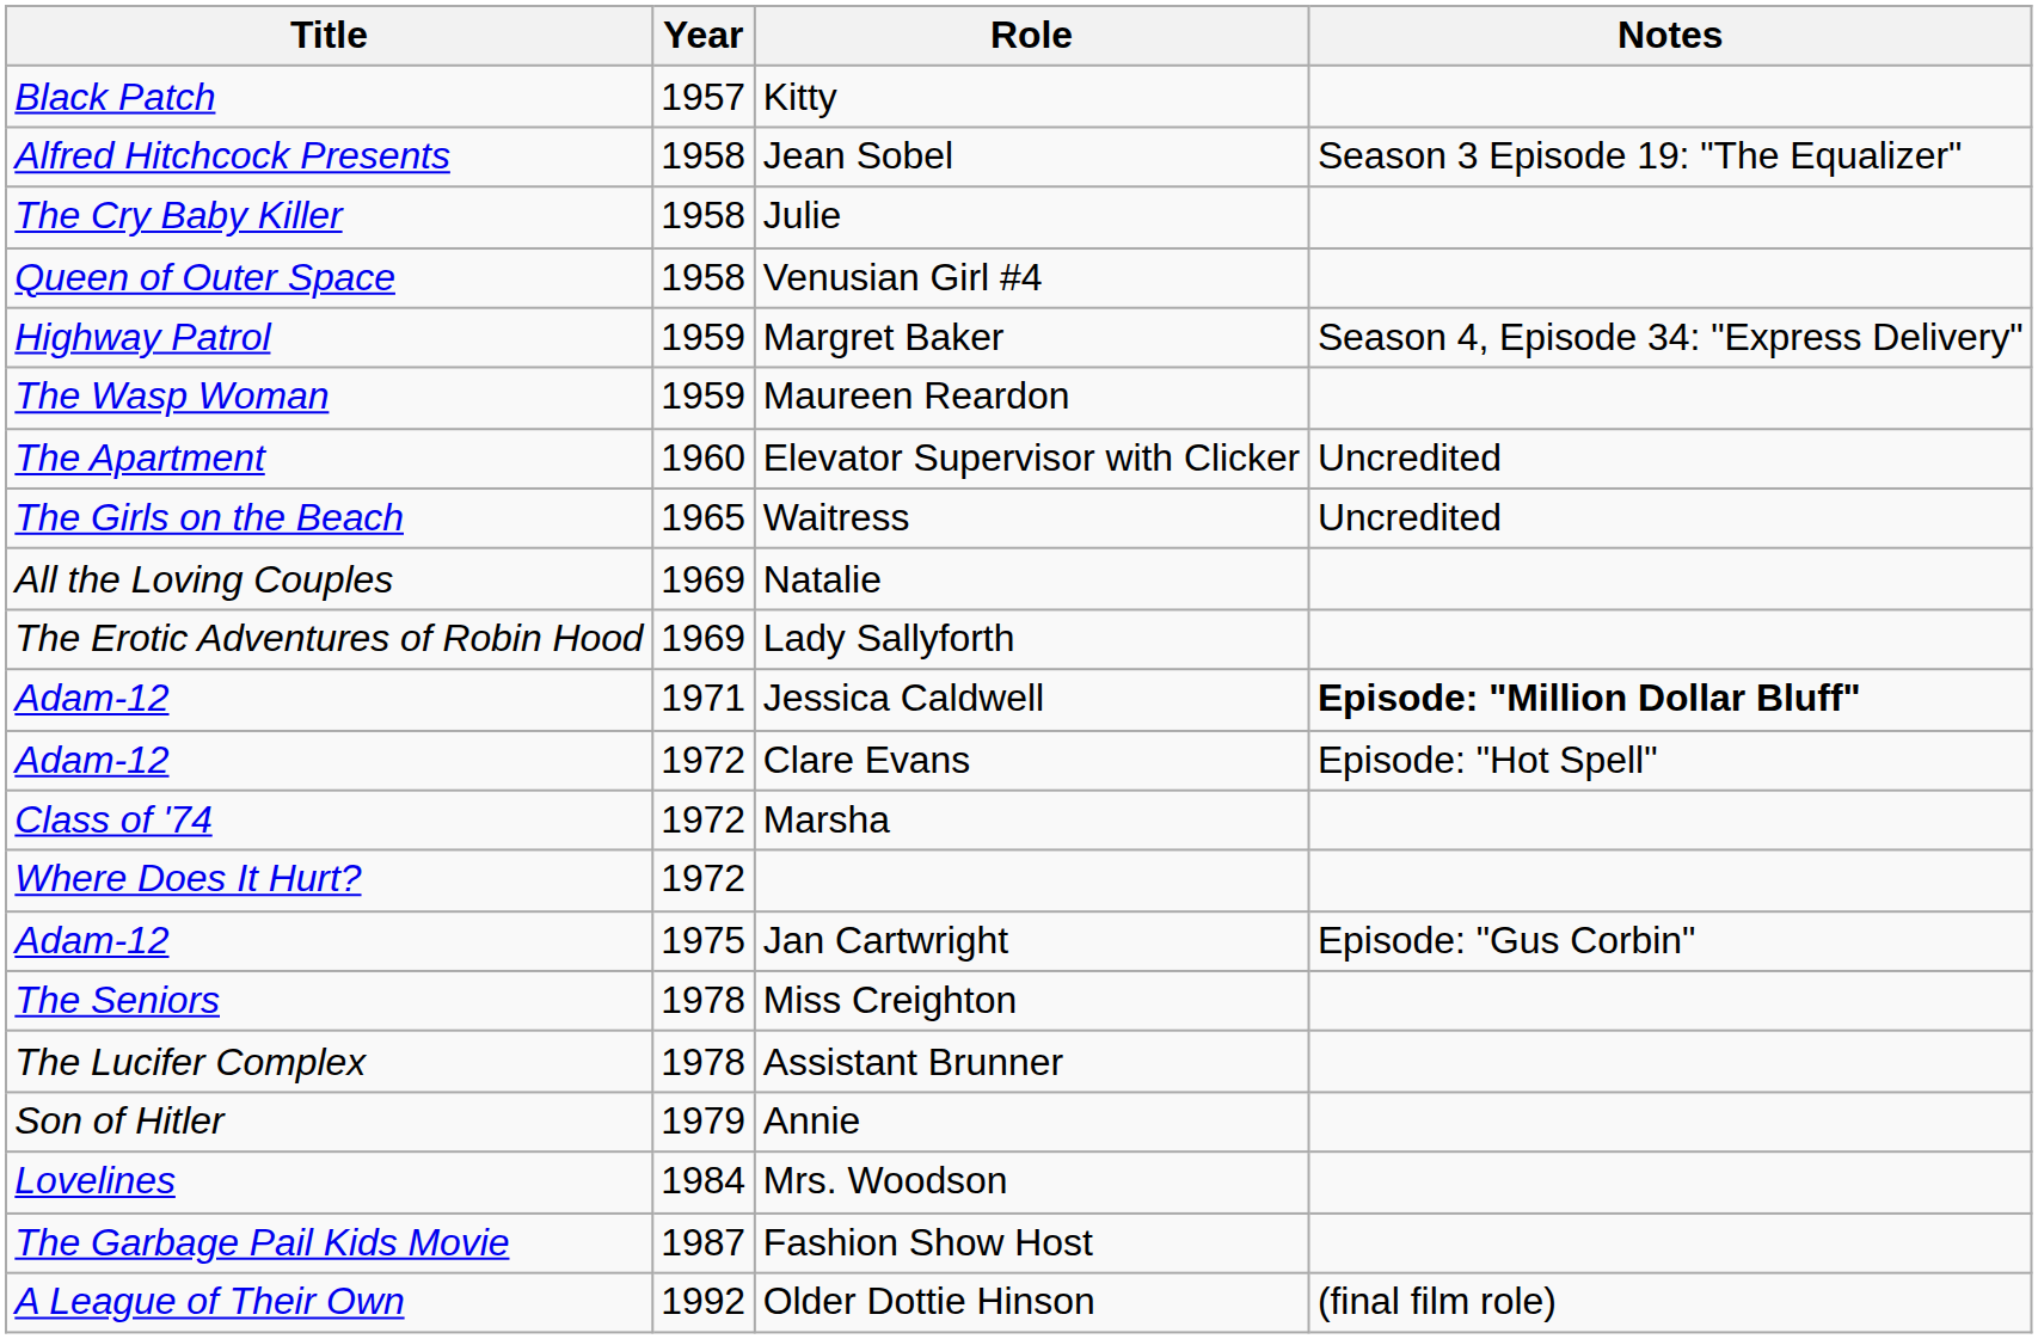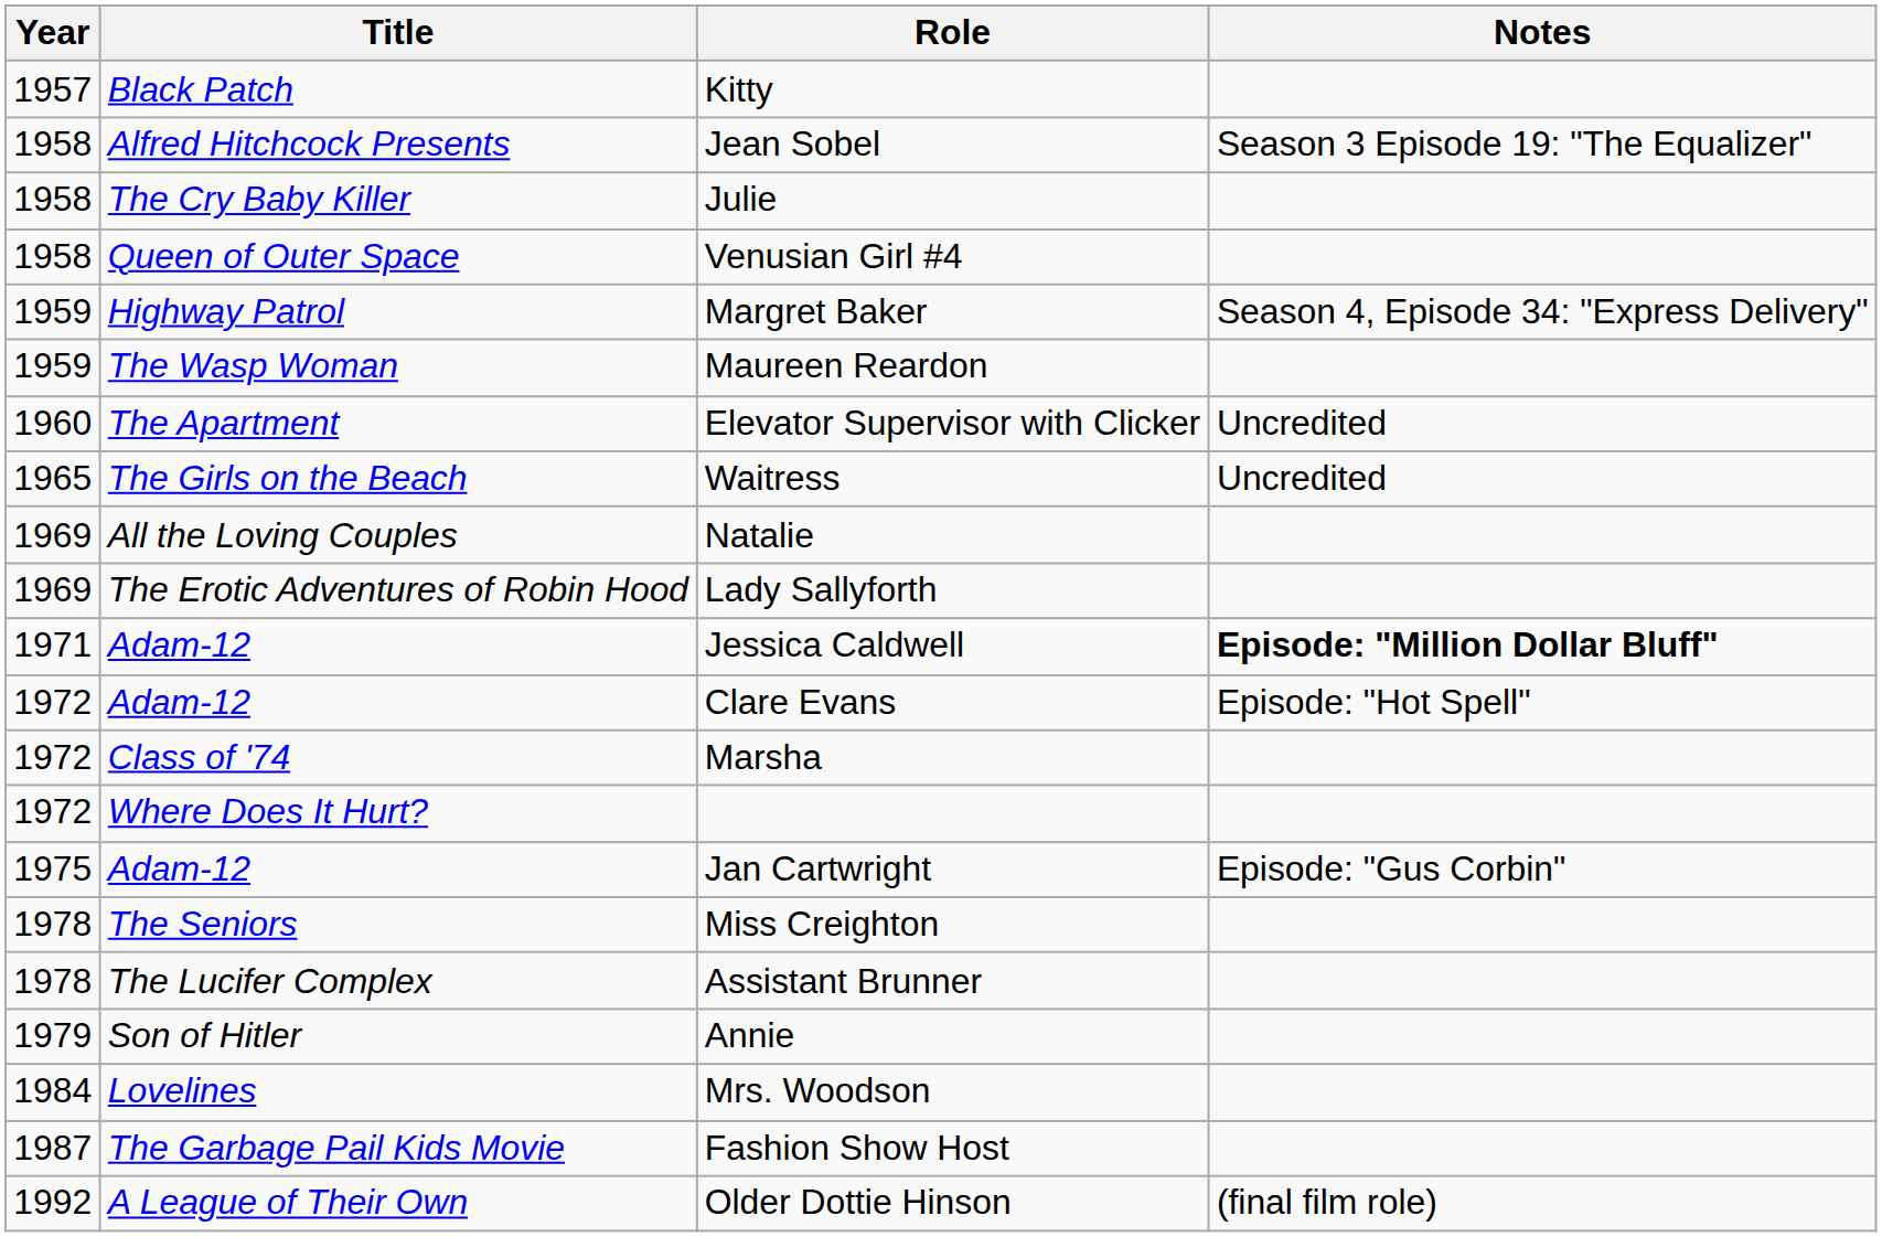 <table class="wikitable">
 <tr>
+<th>Year</th>
 <th>Title</th>
-<th>Year</th>
 <th>Role</th>
 <th>Notes</th>
 </tr>
 <tr>
+<td>1957</td>
 <td><em><a href='#'>Black Patch</a></em></td>
-<td>1957</td>
 <td>Kitty</td>
 <td></td>
 </tr>
 <tr>
+<td>1958</td>
 <td><em><a href='#'>Alfred Hitchcock Presents</a></em></td>
-<td>1958</td>
 <td>Jean Sobel</td>
 <td>Season 3 Episode 19: "The Equalizer"</td>
 </tr>
 <tr>
+<td>1958</td>
 <td><em><a href='#'>The Cry Baby Killer</a></em></td>
-<td>1958</td>
 <td>Julie</td>
 <td></td>
 </tr>
 <tr>
+<td>1958</td>
 <td><em><a href='#'>Queen of Outer Space</a></em></td>
-<td>1958</td>
 <td>Venusian Girl #4</td>
 <td></td>
 </tr>
 <tr>
+<td>1959</td>
 <td><em><a href='#'>Highway Patrol</a></em></td>
-<td>1959</td>
 <td>Margret Baker</td>
 <td>Season 4, Episode 34: "Express Delivery"</td>
 </tr>
 <tr>
+<td>1959</td>
 <td><em><a href='#'>The Wasp Woman</a></em></td>
-<td>1959</td>
 <td>Maureen Reardon</td>
 <td></td>
 </tr>
 <tr>
+<td>1960</td>
 <td><em><a href='#'>The Apartment</a></em></td>
-<td>1960</td>
 <td>Elevator Supervisor with Clicker</td>
 <td>Uncredited</td>
 </tr>
 <tr>
+<td>1965</td>
 <td><em><a href='#'>The Girls on the Beach</a></em></td>
-<td>1965</td>
 <td>Waitress</td>
 <td>Uncredited</td>
 </tr>
 <tr>
+<td>1969</td>
 <td><em>All the Loving Couples</em></td>
-<td>1969</td>
 <td>Natalie</td>
 <td></td>
 </tr>
 <tr>
+<td>1969</td>
 <td><em>The Erotic Adventures of Robin Hood</em></td>
-<td>1969</td>
 <td>Lady Sallyforth</td>
 <td></td>
 </tr>
 <tr>
+<td>1971</td>
 <td><em><a href='#'>Adam-12</a></em></td>
-<td>1971</td>
 <td>Jessica Caldwell</td>
 <td><strong>Episode: "Million Dollar Bluff"</strong></td>
 </tr>
 <tr>
+<td>1972</td>
 <td><em><a href='#'>Adam-12</a></em></td>
-<td>1972</td>
 <td>Clare Evans</td>
 <td>Episode: "Hot Spell"</td>
 </tr>
 <tr>
+<td>1972</td>
 <td><em><a href='#'>Class of '74</a></em></td>
-<td>1972</td>
 <td>Marsha</td>
 <td></td>
 </tr>
 <tr>
+<td>1972</td>
 <td><em><a href='#'>Where Does It Hurt?</a></em></td>
-<td>1972</td>
 <td></td>
 <td></td>
 </tr>
 <tr>
+<td>1975</td>
 <td><em><a href='#'>Adam-12</a></em></td>
-<td>1975</td>
 <td>Jan Cartwright</td>
 <td>Episode: "Gus Corbin"</td>
 </tr>
 <tr>
+<td>1978</td>
 <td><em><a href='#'>The Seniors</a></em></td>
-<td>1978</td>
 <td>Miss Creighton</td>
 <td></td>
 </tr>
 <tr>
+<td>1978</td>
 <td><em>The Lucifer Complex</em></td>
-<td>1978</td>
 <td>Assistant Brunner</td>
 <td></td>
 </tr>
 <tr>
+<td>1979</td>
 <td><em>Son of Hitler</em></td>
-<td>1979</td>
 <td>Annie</td>
 <td></td>
 </tr>
 <tr>
+<td>1984</td>
 <td><em><a href='#'>Lovelines</a></em></td>
-<td>1984</td>
 <td>Mrs. Woodson</td>
 <td></td>
 </tr>
 <tr>
+<td>1987</td>
 <td><em><a href='#'>The Garbage Pail Kids Movie</a></em></td>
-<td>1987</td>
 <td>Fashion Show Host</td>
 <td></td>
 </tr>
 <tr>
+<td>1992</td>
 <td><em><a href='#'>A League of Their Own</a></em></td>
-<td>1992</td>
 <td>Older Dottie Hinson</td>
 <td>(final film role)</td>
 </tr>
 </table>
